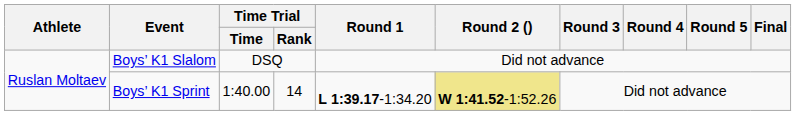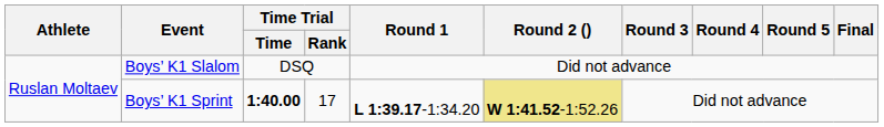 <table class="wikitable" border="1" style="font-size:90%">
 <tr>
 <th rowspan=2>Athlete</th>
 <th rowspan=2>Event</th>
 <th colspan=2>Time Trial</th>
 <th rowspan=2>Round 1</th>
 <th rowspan=2>Round 2 ()</th>
 <th rowspan=2>Round 3</th>
 <th rowspan=2>Round 4</th>
 <th rowspan=2>Round 5</th>
 <th rowspan=2>Final</th>
 </tr>
 <tr>
 <th>Time</th>
 <th>Rank</th>
 </tr>
 <tr>
 <td rowspan=2><a href='#'>Ruslan Moltaev</a></td>
 <td><a href='#'>Boys’ K1 Slalom</a></td>
 <td align=center colspan=2>DSQ</td>
 <td align=center colspan=6>Did not advance</td>
 </tr>
 <tr>
 <td><a href='#'>Boys’ K1 Sprint</a></td>
-<td align=center>1:40.00</td>
-<td align=center>14</td>
+<td align=center><strong>1:40.00</strong></td>
+<td align=center>17</td>
 <td align=center><br><strong>L</strong> <strong>1:39.17</strong>-1:34.20</td>
 <td align=center style="background: khaki;"><br><strong>W</strong> <strong>1:41.52</strong>-1:52.26</td>
 <td align=center colspan=4>Did not advance</td>
 </tr>
 </table>
